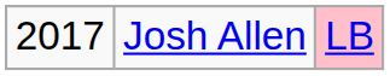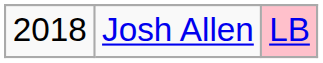 <table class="wikitable" style="text-align:center">
 <tr>
 </tr>
 <tr>
-<td>2017</td>
+<td>2018</td>
 <td><a href='#'>Josh Allen</a></td>
 <td style="background: pink;"><a href='#'>LB</a></td>
 </tr>
 </table>
